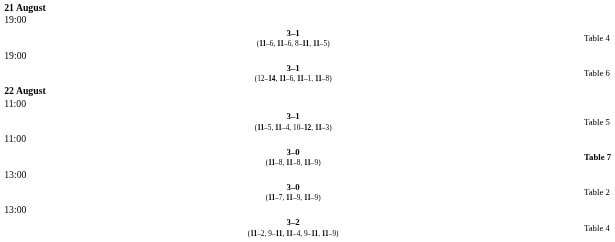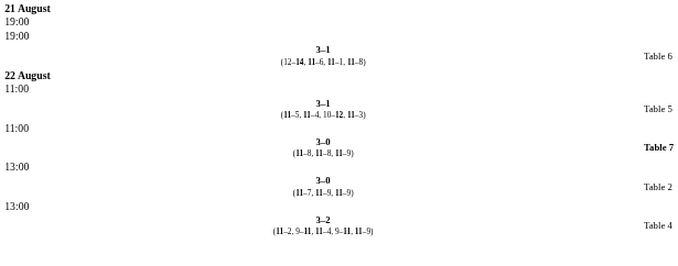 <table style="width:100%;" cellspacing="1">
 <tr>
 <th width=25%></th>
 <th width=10%></th>
 <th width=25%></th>
 </tr>
 <tr>
 <td><strong>21 August</strong></td>
 </tr>
 <tr>
 <td>19:00</td>
-</tr>
-<tr style=font-size:90%>
-<td align=right><strong></strong></td>
-<td align=center><strong> 3–1 </strong><br><small>(<strong>11</strong>–6, <strong>11</strong>–6, 8–<strong>11</strong>, <strong>11</strong>–5)</small></td>
-<td></td>
-<td>Table 4</td>
 </tr>
 <tr>
 <td>19:00</td>
 </tr>
 <tr style=font-size:90%>
 <td align=right><strong></strong></td>
 <td align=center><strong> 3–1 </strong><br><small>(12–<strong>14</strong>, <strong>11</strong>–6, <strong>11</strong>–1, <strong>11</strong>–8)</small></td>
 <td></td>
 <td>Table 6</td>
 </tr>
 <tr>
 <td><strong>22 August</strong></td>
 </tr>
 <tr>
 <td>11:00</td>
 </tr>
 <tr style=font-size:90%>
 <td align=right><strong></strong></td>
 <td align=center><strong> 3–1 </strong><br><small>(<strong>11</strong>–5, <strong>11</strong>–4, 10–<strong>12</strong>, <strong>11</strong>–3)</small></td>
 <td></td>
 <td>Table 5</td>
 </tr>
 <tr>
 <td>11:00</td>
 </tr>
 <tr style=font-size:90%>
 <td align=right><strong></strong></td>
 <td align=center><strong> 3–0 </strong><br><small>(<strong>11</strong>–8, <strong>11</strong>–8, <strong>11</strong>–9)</small></td>
 <td></td>
 <td><strong>Table 7</strong></td>
 </tr>
 <tr>
 <td>13:00</td>
 </tr>
 <tr style=font-size:90%>
 <td align=right><strong></strong></td>
 <td align=center><strong> 3–0 </strong><br><small>(<strong>11</strong>–7, <strong>11</strong>–9, <strong>11</strong>–9)</small></td>
 <td></td>
 <td>Table 2</td>
 </tr>
 <tr>
 <td>13:00</td>
 </tr>
 <tr style=font-size:90%>
 <td align=right><strong></strong></td>
 <td align=center><strong> 3–2 </strong><br><small>(<strong>11</strong>–2, 9–<strong>11</strong>, <strong>11</strong>–4, 9–<strong>11</strong>, <strong>11</strong>–9)</small></td>
 <td></td>
 <td>Table 4</td>
 </tr>
 </table>
